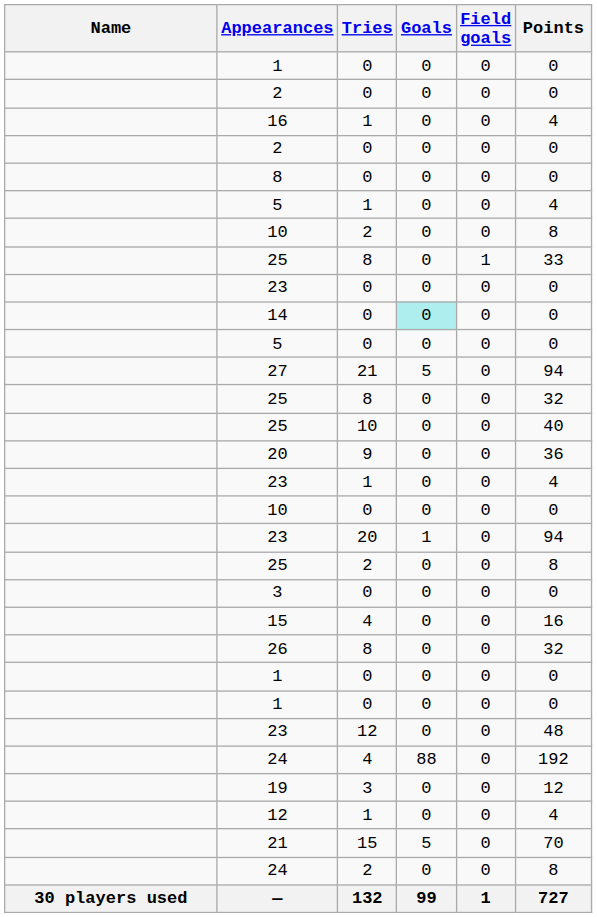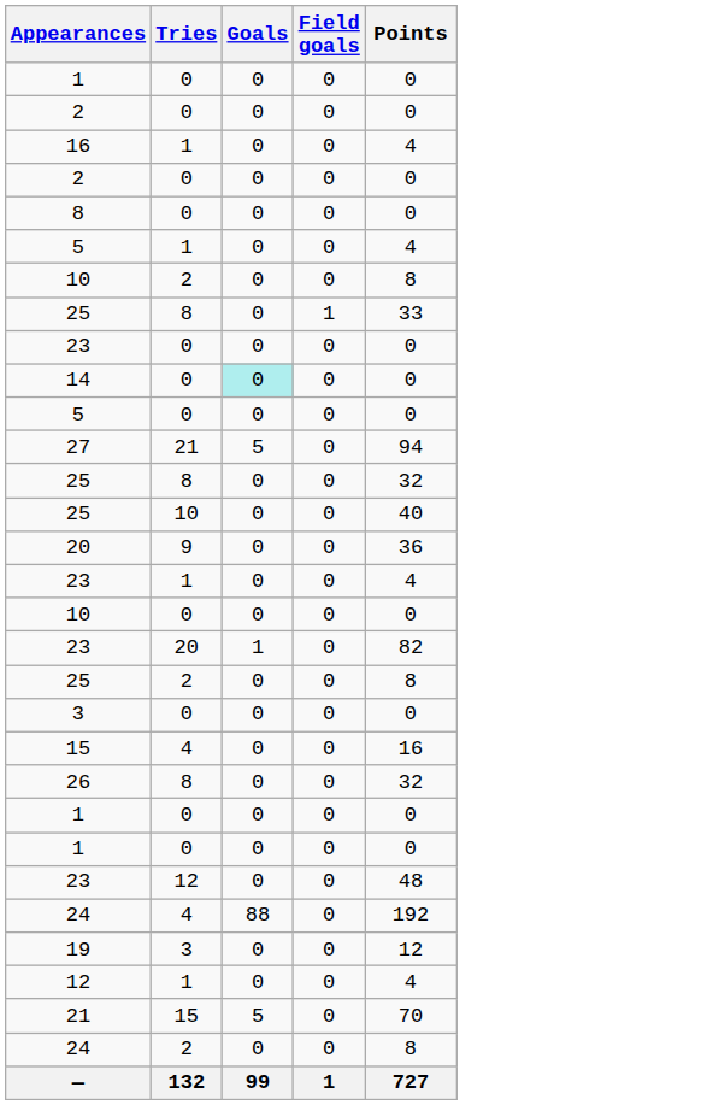 <table class="wikitable sortable" style="text-align: center;">
 <tr>
-<th style="width:12em">Name</th>
 <th><a href='#'>Appearances</a></th>
 <th style="width:3em"><a href='#'>Tries</a></th>
 <th style="width:3em"><a href='#'>Goals</a></th>
 <th style="width:3em"><a href='#'>Field goals</a></th>
 <th style="width:4em">Points</th>
 </tr>
 <tr>
-<td style="text-align:left;"></td>
 <td>1</td>
 <td>0</td>
 <td>0</td>
 <td>0</td>
 <td>0</td>
 </tr>
 <tr>
-<td style="text-align:left;"></td>
 <td>2</td>
 <td>0</td>
 <td>0</td>
 <td>0</td>
 <td>0</td>
 </tr>
 <tr>
-<td style="text-align:left;"></td>
 <td>16</td>
 <td>1</td>
 <td>0</td>
 <td>0</td>
 <td>4</td>
 </tr>
 <tr>
-<td style="text-align:left;"></td>
 <td>2</td>
 <td>0</td>
 <td>0</td>
 <td>0</td>
 <td>0</td>
 </tr>
 <tr>
-<td style="text-align:left;"></td>
 <td>8</td>
 <td>0</td>
 <td>0</td>
 <td>0</td>
 <td>0</td>
 </tr>
 <tr>
-<td style="text-align:left;"></td>
 <td>5</td>
 <td>1</td>
 <td>0</td>
 <td>0</td>
 <td>4</td>
 </tr>
 <tr>
-<td style="text-align:left;"></td>
 <td>10</td>
 <td>2</td>
 <td>0</td>
 <td>0</td>
 <td>8</td>
 </tr>
 <tr>
-<td style="text-align:left;"></td>
 <td>25</td>
 <td>8</td>
 <td>0</td>
 <td>1</td>
 <td>33</td>
 </tr>
 <tr>
-<td style="text-align:left;"></td>
 <td>23</td>
 <td>0</td>
 <td>0</td>
 <td>0</td>
 <td>0</td>
 </tr>
 <tr>
-<td style="text-align:left;"></td>
 <td>14</td>
 <td>0</td>
 <td style="background: paleturquoise;">0</td>
 <td>0</td>
 <td>0</td>
 </tr>
 <tr>
-<td style="text-align:left;"></td>
 <td>5</td>
 <td>0</td>
 <td>0</td>
 <td>0</td>
 <td>0</td>
 </tr>
 <tr>
-<td style="text-align:left;"></td>
 <td>27</td>
 <td>21</td>
 <td>5</td>
 <td>0</td>
 <td>94</td>
 </tr>
 <tr>
-<td style="text-align:left;"></td>
 <td>25</td>
 <td>8</td>
 <td>0</td>
 <td>0</td>
 <td>32</td>
 </tr>
 <tr>
-<td style="text-align:left;"></td>
 <td>25</td>
 <td>10</td>
 <td>0</td>
 <td>0</td>
 <td>40</td>
 </tr>
 <tr>
-<td style="text-align:left;"></td>
 <td>20</td>
 <td>9</td>
 <td>0</td>
 <td>0</td>
 <td>36</td>
 </tr>
 <tr>
-<td style="text-align:left;"></td>
 <td>23</td>
 <td>1</td>
 <td>0</td>
 <td>0</td>
 <td>4</td>
 </tr>
 <tr>
-<td style="text-align:left;"></td>
 <td>10</td>
 <td>0</td>
 <td>0</td>
 <td>0</td>
 <td>0</td>
 </tr>
 <tr>
-<td style="text-align:left;"></td>
 <td>23</td>
 <td>20</td>
 <td>1</td>
 <td>0</td>
-<td>94</td>
+<td>82</td>
 </tr>
 <tr>
-<td style="text-align:left;"></td>
 <td>25</td>
 <td>2</td>
 <td>0</td>
 <td>0</td>
 <td>8</td>
 </tr>
 <tr>
-<td style="text-align:left;"></td>
 <td>3</td>
 <td>0</td>
 <td>0</td>
 <td>0</td>
 <td>0</td>
 </tr>
 <tr>
-<td style="text-align:left;"></td>
 <td>15</td>
 <td>4</td>
 <td>0</td>
 <td>0</td>
 <td>16</td>
 </tr>
 <tr>
-<td style="text-align:left;"></td>
 <td>26</td>
 <td>8</td>
 <td>0</td>
 <td>0</td>
 <td>32</td>
 </tr>
 <tr>
-<td style="text-align:left;"></td>
 <td>1</td>
 <td>0</td>
 <td>0</td>
 <td>0</td>
 <td>0</td>
 </tr>
 <tr>
-<td style="text-align:left;"></td>
 <td>1</td>
 <td>0</td>
 <td>0</td>
 <td>0</td>
 <td>0</td>
 </tr>
 <tr>
-<td style="text-align:left;"></td>
 <td>23</td>
 <td>12</td>
 <td>0</td>
 <td>0</td>
 <td>48</td>
 </tr>
 <tr>
-<td style="text-align:left;"></td>
 <td>24</td>
 <td>4</td>
 <td>88</td>
 <td>0</td>
 <td>192</td>
 </tr>
 <tr>
-<td style="text-align:left;"></td>
 <td>19</td>
 <td>3</td>
 <td>0</td>
 <td>0</td>
 <td>12</td>
 </tr>
 <tr>
-<td style="text-align:left;"></td>
 <td>12</td>
 <td>1</td>
 <td>0</td>
 <td>0</td>
 <td>4</td>
 </tr>
 <tr>
-<td style="text-align:left;"></td>
 <td>21</td>
 <td>15</td>
 <td>5</td>
 <td>0</td>
 <td>70</td>
 </tr>
 <tr>
-<td style="text-align:left;"></td>
 <td>24</td>
 <td>2</td>
 <td>0</td>
 <td>0</td>
 <td>8</td>
 </tr>
 <tr class="sortbottom">
-<th>30 players used</th>
 <th>—</th>
 <th>132</th>
 <th>99</th>
 <th>1</th>
 <th>727</th>
 </tr>
 </table>
